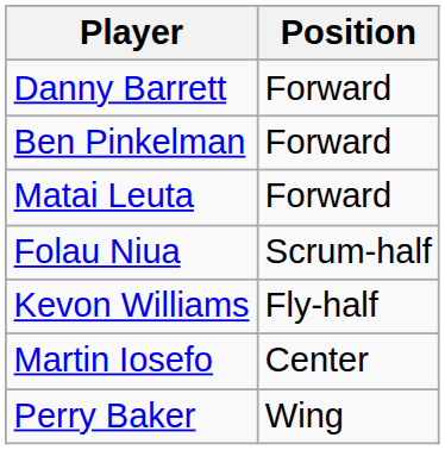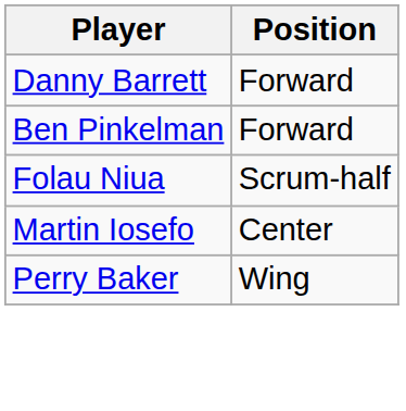 <table class="wikitable">
 <tr>
 <th scope="col">Player</th>
 <th scope="col">Position</th>
 </tr>
 <tr>
 <td scope="row"><a href='#'>Danny Barrett</a></td>
 <td>Forward</td>
 </tr>
 <tr>
 <td scope="row"><a href='#'>Ben Pinkelman</a></td>
 <td>Forward</td>
 </tr>
 <tr>
-<td scope="row"><a href='#'>Matai Leuta</a></td>
-<td>Forward</td>
-</tr>
-<tr>
 <td scope="row"><a href='#'>Folau Niua</a></td>
 <td>Scrum-half</td>
-</tr>
-<tr>
-<td scope="row"><a href='#'>Kevon Williams</a></td>
-<td>Fly-half</td>
 </tr>
 <tr>
 <td scope="row"><a href='#'>Martin Iosefo</a></td>
 <td>Center</td>
 </tr>
 <tr>
 <td scope="row"><a href='#'>Perry Baker</a></td>
 <td>Wing</td>
 </tr>
 </table>
